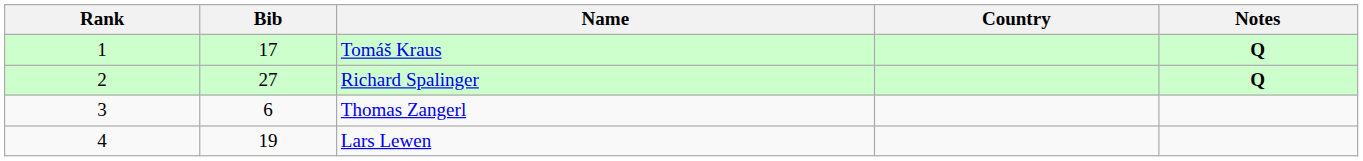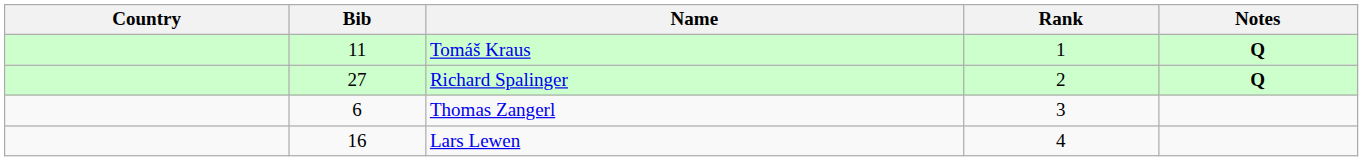 <table class="wikitable" style="text-align:center;" width=90%>
 <tr>
-<th>Rank</th>
+<th>Country</th>
 <th>Bib</th>
 <th>Name</th>
-<th>Country</th>
+<th>Rank</th>
 <th>Notes</th>
 </tr>
 <tr bgcolor="#ccffcc">
+<td align=left></td>
+<td>11</td>
+<td align=left><a href='#'>Tomáš Kraus</a></td>
 <td>1</td>
-<td>17</td>
-<td align=left><a href='#'>Tomáš Kraus</a></td>
-<td align=left></td>
 <td><strong>Q</strong></td>
 </tr>
 <tr bgcolor="#ccffcc">
-<td>2</td>
+<td align=left></td>
 <td>27</td>
 <td align=left><a href='#'>Richard Spalinger</a></td>
-<td align=left></td>
+<td>2</td>
 <td><strong>Q</strong></td>
 </tr>
 <tr>
-<td>3</td>
+<td align=left></td>
 <td>6</td>
 <td align=left><a href='#'>Thomas Zangerl</a></td>
-<td align=left></td>
+<td>3</td>
 <td></td>
 </tr>
 <tr>
+<td align=left></td>
+<td>16</td>
+<td align=left><a href='#'>Lars Lewen</a></td>
 <td>4</td>
-<td>19</td>
-<td align=left><a href='#'>Lars Lewen</a></td>
-<td align=left></td>
 <td></td>
 </tr>
 </table>
